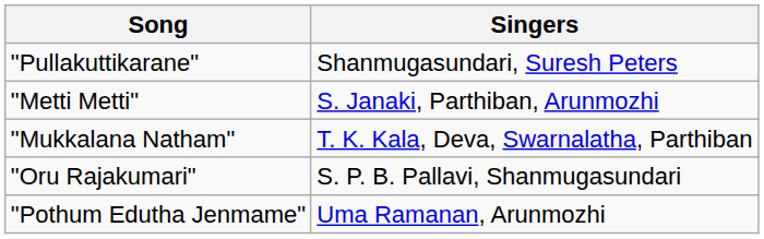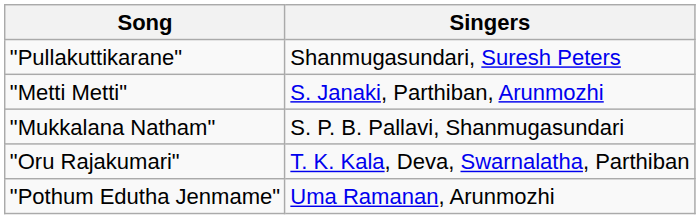 <table class="wikitable" style="font-size: 95%;">
 <tr>
 <th>Song</th>
 <th>Singers</th>
 </tr>
 <tr>
 <td>"Pullakuttikarane"</td>
 <td>Shanmugasundari, <a href='#'>Suresh Peters</a></td>
 </tr>
 <tr>
 <td>"Metti Metti"</td>
 <td><a href='#'>S. Janaki</a>, Parthiban, <a href='#'>Arunmozhi</a></td>
 </tr>
 <tr>
 <td>"Mukkalana Natham"</td>
-<td><a href='#'>T. K. Kala</a>, Deva, <a href='#'>Swarnalatha</a>, Parthiban</td>
+<td>S. P. B. Pallavi, Shanmugasundari</td>
 </tr>
 <tr>
 <td>"Oru Rajakumari"</td>
-<td>S. P. B. Pallavi, Shanmugasundari</td>
+<td><a href='#'>T. K. Kala</a>, Deva, <a href='#'>Swarnalatha</a>, Parthiban</td>
 </tr>
 <tr>
 <td>"Pothum Edutha Jenmame"</td>
 <td><a href='#'>Uma Ramanan</a>, Arunmozhi</td>
 </tr>
 </table>
